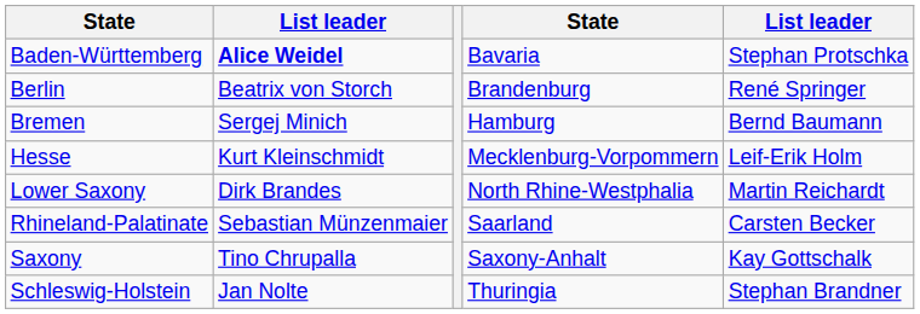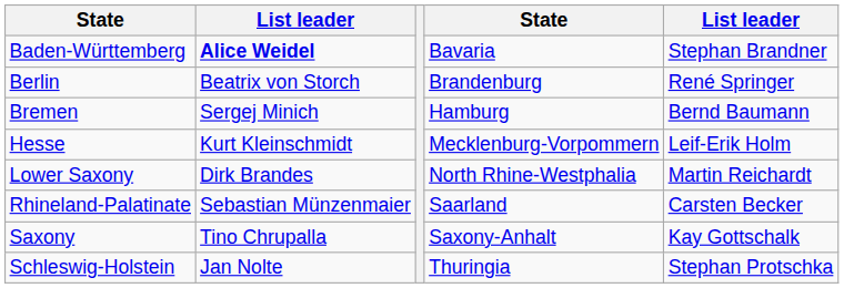 <table class="wikitable">
 <tr>
 <th>State</th>
 <th><a href='#'>List leader</a></th>
 <th rowspan="9"></th>
 <th>State</th>
 <th><a href='#'>List leader</a></th>
 </tr>
 <tr>
 <td><a href='#'>Baden-Württemberg</a></td>
 <td><strong><a href='#'>Alice Weidel</a></strong></td>
 <td><a href='#'>Bavaria</a></td>
-<td><a href='#'>Stephan Protschka</a></td>
+<td><a href='#'>Stephan Brandner</a></td>
 </tr>
 <tr>
 <td><a href='#'>Berlin</a></td>
 <td><a href='#'>Beatrix von Storch</a></td>
 <td><a href='#'>Brandenburg</a></td>
 <td><a href='#'>René Springer</a></td>
 </tr>
 <tr>
 <td><a href='#'>Bremen</a></td>
 <td><a href='#'>Sergej Minich</a></td>
 <td><a href='#'>Hamburg</a></td>
 <td><a href='#'>Bernd Baumann</a></td>
 </tr>
 <tr>
 <td><a href='#'>Hesse</a></td>
 <td><a href='#'>Kurt Kleinschmidt</a></td>
 <td><a href='#'>Mecklenburg-Vorpommern</a></td>
 <td><a href='#'>Leif-Erik Holm</a></td>
 </tr>
 <tr>
 <td><a href='#'>Lower Saxony</a></td>
 <td><a href='#'>Dirk Brandes</a></td>
 <td><a href='#'>North Rhine-Westphalia</a></td>
 <td><a href='#'>Martin Reichardt</a></td>
 </tr>
 <tr>
 <td><a href='#'>Rhineland-Palatinate</a></td>
 <td><a href='#'>Sebastian Münzenmaier</a></td>
 <td><a href='#'>Saarland</a></td>
 <td><a href='#'>Carsten Becker</a></td>
 </tr>
 <tr>
 <td><a href='#'>Saxony</a></td>
 <td><a href='#'>Tino Chrupalla</a></td>
 <td><a href='#'>Saxony-Anhalt</a></td>
 <td><a href='#'>Kay Gottschalk</a></td>
 </tr>
 <tr>
 <td><a href='#'>Schleswig-Holstein</a></td>
 <td><a href='#'>Jan Nolte</a></td>
 <td><a href='#'>Thuringia</a></td>
-<td><a href='#'>Stephan Brandner</a></td>
+<td><a href='#'>Stephan Protschka</a></td>
 </tr>
 </table>
